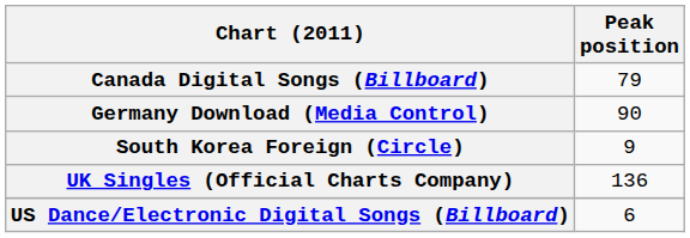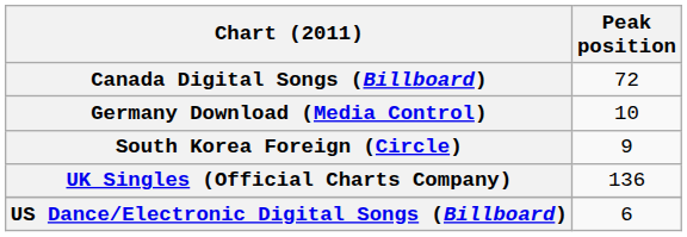 <table class="wikitable sortable plainrowheaders" style="text-align:center">
 <tr>
 <th scope="col">Chart (2011)</th>
 <th scope="col">Peak<br>position</th>
 </tr>
 <tr>
 <th scope="row">Canada Digital Songs (<em><a href='#'>Billboard</a></em>)</th>
-<td>79</td>
+<td>72</td>
 </tr>
 <tr>
 <th scope="row">Germany Download (<a href='#'>Media Control</a>)</th>
-<td>90</td>
+<td>10</td>
 </tr>
 <tr>
 <th scope="row">South Korea Foreign (<a href='#'>Circle</a>)</th>
 <td>9</td>
 </tr>
 <tr>
 <th scope="row"><a href='#'>UK Singles</a> (Official Charts Company)</th>
 <td>136</td>
 </tr>
 <tr>
 </tr>
 <tr>
 <th scope="row">US <a href='#'>Dance/Electronic Digital Songs</a> (<em><a href='#'>Billboard</a></em>)</th>
 <td>6</td>
 </tr>
 </table>
